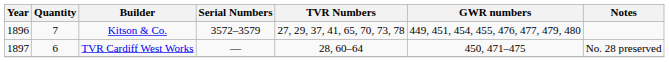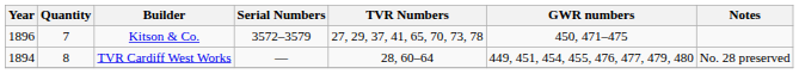 <table class=wikitable style=text-align:center>
 <tr>
 <th>Year</th>
 <th>Quantity</th>
 <th>Builder</th>
 <th>Serial Numbers</th>
 <th>TVR Numbers</th>
 <th>GWR numbers</th>
 <th>Notes</th>
 </tr>
 <tr>
 <td>1896</td>
 <td>7</td>
 <td><a href='#'>Kitson & Co.</a></td>
 <td>3572–3579</td>
 <td>27, 29, 37, 41, 65, 70, 73, 78</td>
-<td>449, 451, 454, 455, 476, 477, 479, 480</td>
+<td>450, 471–475</td>
 </tr>
 <tr>
-<td>1897</td>
-<td>6</td>
+<td>1894</td>
+<td>8</td>
 <td><a href='#'>TVR Cardiff West Works</a></td>
 <td>—</td>
 <td>28, 60–64</td>
-<td>450, 471–475</td>
+<td>449, 451, 454, 455, 476, 477, 479, 480</td>
 <td>No. 28 preserved</td>
 </tr>
 <tr>
 </tr>
 </table>
